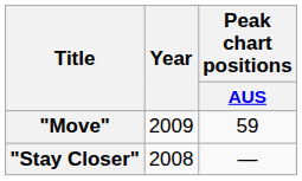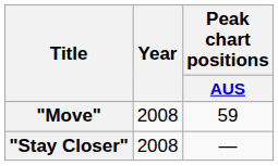 <table class="wikitable plainrowheaders" style="text-align:center;">
 <tr>
 <th scope="col" rowspan="2">Title</th>
 <th scope="col" rowspan="2">Year</th>
 <th scope="col" colspan="1">Peak chart positions</th>
 </tr>
 <tr>
 <th scope="col" style="width:3em;font-size:90%;"><a href='#'>AUS</a><br></th>
 </tr>
 <tr>
 <th scope="row">"Move"</th>
-<td>2009</td>
+<td>2008</td>
 <td>59</td>
 </tr>
 <tr>
 <th scope="row">"Stay Closer"</th>
 <td>2008</td>
 <td>—</td>
 </tr>
 </table>
